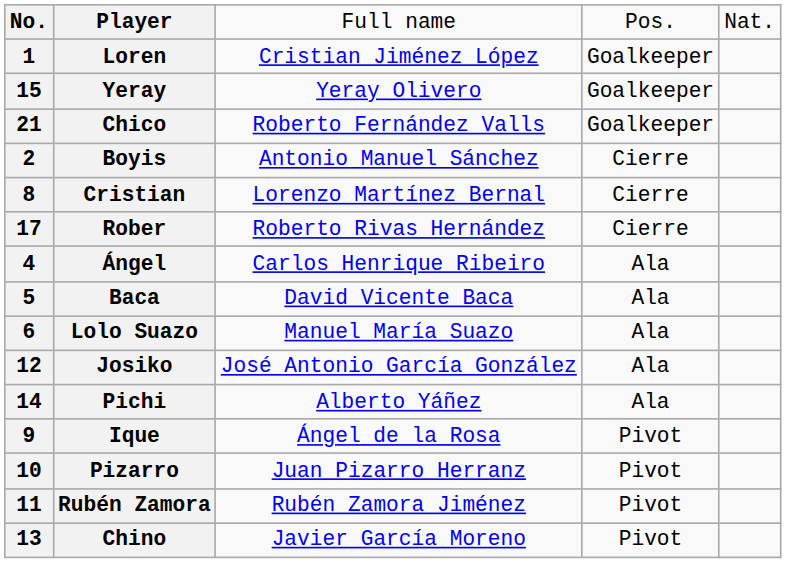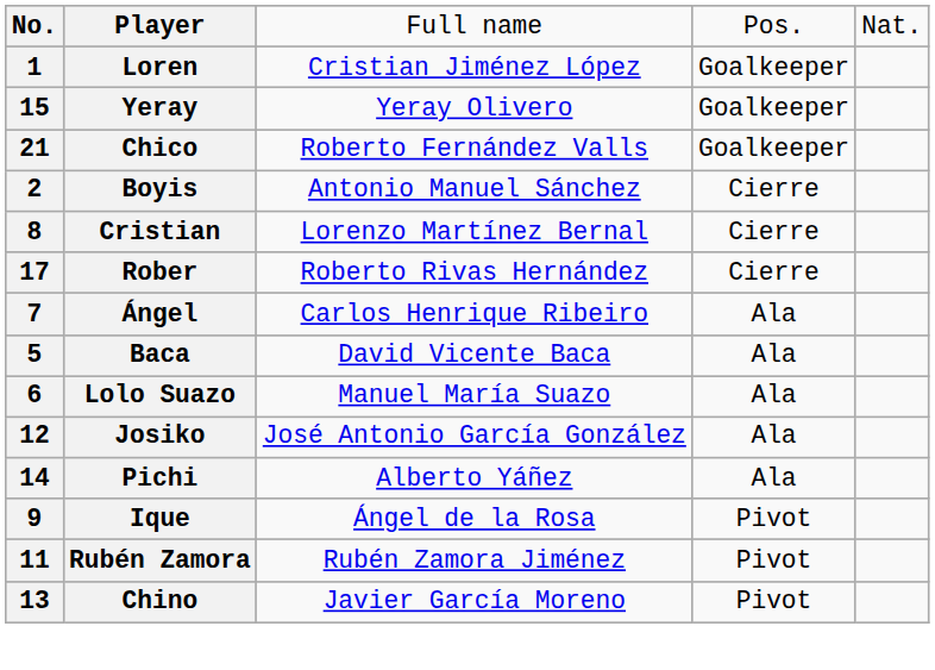 <table class="wikitable sortable" align="center" style="text-align:center;">
 <tr>
 <th>No.</th>
 <th>Player</th>
 <td>Full name</td>
 <td>Pos.</td>
 <td>Nat.</td>
 </tr>
 <tr>
 <th>1</th>
 <th>Loren</th>
 <td><a href='#'>Cristian Jiménez López</a></td>
 <td>Goalkeeper</td>
 <td></td>
 </tr>
 <tr>
 <th>15</th>
 <th>Yeray</th>
 <td><a href='#'>Yeray Olivero</a></td>
 <td>Goalkeeper</td>
 <td></td>
 </tr>
 <tr>
 <th>21</th>
 <th>Chico</th>
 <td><a href='#'>Roberto Fernández Valls</a></td>
 <td>Goalkeeper</td>
 <td></td>
 </tr>
 <tr>
 <th>2</th>
 <th>Boyis</th>
 <td><a href='#'>Antonio Manuel Sánchez</a></td>
 <td>Cierre</td>
 <td></td>
 </tr>
 <tr>
 <th>8</th>
 <th>Cristian</th>
 <td><a href='#'>Lorenzo Martínez Bernal</a></td>
 <td>Cierre</td>
 <td></td>
 </tr>
 <tr>
 <th>17</th>
 <th>Rober</th>
 <td><a href='#'>Roberto Rivas Hernández</a></td>
 <td>Cierre</td>
 <td></td>
 </tr>
 <tr>
-<th>4</th>
+<th>7</th>
 <th>Ángel</th>
 <td><a href='#'>Carlos Henrique Ribeiro</a></td>
 <td>Ala</td>
 <td></td>
 </tr>
 <tr>
 <th>5</th>
 <th>Baca</th>
 <td><a href='#'>David Vicente Baca</a></td>
 <td>Ala</td>
 <td></td>
 </tr>
 <tr>
 <th>6</th>
 <th>Lolo Suazo</th>
 <td><a href='#'>Manuel María Suazo</a></td>
 <td>Ala</td>
 <td></td>
 </tr>
 <tr>
 <th>12</th>
 <th>Josiko</th>
 <td><a href='#'>José Antonio García González</a></td>
 <td>Ala</td>
 <td></td>
 </tr>
 <tr>
 <th>14</th>
 <th>Pichi</th>
 <td><a href='#'>Alberto Yáñez</a></td>
 <td>Ala</td>
 <td></td>
 </tr>
 <tr>
 <th>9</th>
 <th>Ique</th>
 <td><a href='#'>Ángel de la Rosa</a></td>
 <td>Pivot</td>
 <td></td>
 </tr>
 <tr>
-<th>10</th>
-<th>Pizarro</th>
-<td><a href='#'>Juan Pizarro Herranz</a></td>
-<td>Pivot</td>
-<td></td>
-</tr>
-<tr>
 <th>11</th>
 <th>Rubén Zamora</th>
 <td><a href='#'>Rubén Zamora Jiménez</a></td>
 <td>Pivot</td>
 <td></td>
 </tr>
 <tr>
 <th>13</th>
 <th>Chino</th>
 <td><a href='#'>Javier García Moreno</a></td>
 <td>Pivot</td>
 <td></td>
 </tr>
 </table>
